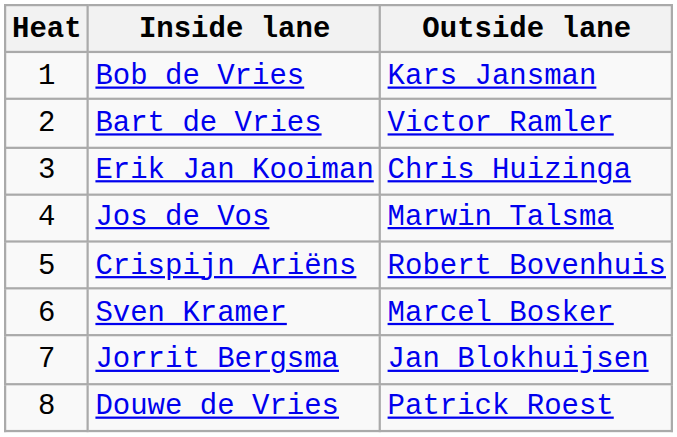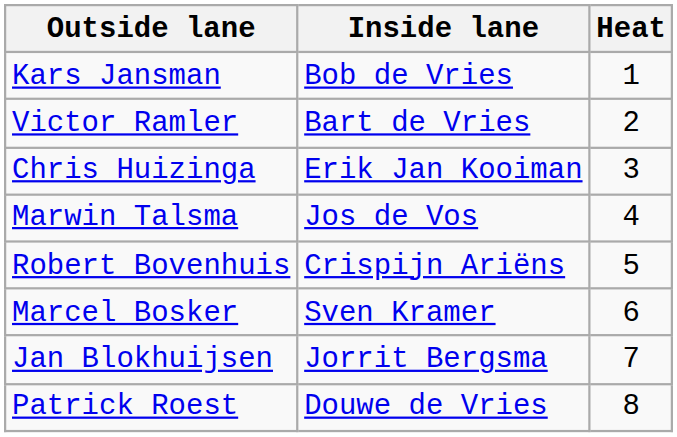 <table class="wikitable">
 <tr>
+<th>Outside lane</th>
+<th>Inside lane</th>
 <th>Heat</th>
-<th>Inside lane</th>
-<th>Outside lane</th>
 </tr>
 <tr>
+<td><a href='#'>Kars Jansman</a></td>
+<td><a href='#'>Bob de Vries</a></td>
 <td align="center">1</td>
-<td><a href='#'>Bob de Vries</a></td>
-<td><a href='#'>Kars Jansman</a></td>
 </tr>
 <tr>
+<td><a href='#'>Victor Ramler</a></td>
+<td><a href='#'>Bart de Vries</a></td>
 <td align="center">2</td>
-<td><a href='#'>Bart de Vries</a></td>
-<td><a href='#'>Victor Ramler</a></td>
 </tr>
 <tr>
+<td><a href='#'>Chris Huizinga</a></td>
+<td><a href='#'>Erik Jan Kooiman</a></td>
 <td align="center">3</td>
-<td><a href='#'>Erik Jan Kooiman</a></td>
-<td><a href='#'>Chris Huizinga</a></td>
 </tr>
 <tr>
+<td><a href='#'>Marwin Talsma</a></td>
+<td><a href='#'>Jos de Vos</a></td>
 <td align="center">4</td>
-<td><a href='#'>Jos de Vos</a></td>
-<td><a href='#'>Marwin Talsma</a></td>
 </tr>
 <tr>
+<td><a href='#'>Robert Bovenhuis</a></td>
+<td><a href='#'>Crispijn Ariëns</a></td>
 <td align="center">5</td>
-<td><a href='#'>Crispijn Ariëns</a></td>
-<td><a href='#'>Robert Bovenhuis</a></td>
 </tr>
 <tr>
+<td><a href='#'>Marcel Bosker</a></td>
+<td><a href='#'>Sven Kramer</a></td>
 <td align="center">6</td>
-<td><a href='#'>Sven Kramer</a></td>
-<td><a href='#'>Marcel Bosker</a></td>
 </tr>
 <tr>
+<td><a href='#'>Jan Blokhuijsen</a></td>
+<td><a href='#'>Jorrit Bergsma</a></td>
 <td align="center">7</td>
-<td><a href='#'>Jorrit Bergsma</a></td>
-<td><a href='#'>Jan Blokhuijsen</a></td>
 </tr>
 <tr>
+<td><a href='#'>Patrick Roest</a></td>
+<td><a href='#'>Douwe de Vries</a></td>
 <td align="center">8</td>
-<td><a href='#'>Douwe de Vries</a></td>
-<td><a href='#'>Patrick Roest</a></td>
 </tr>
 </table>
